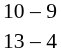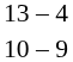 <table style="text-align:center">
 <tr>
 <th width=200></th>
 <th width=100></th>
 <th width=200></th>
 </tr>
 <tr>
 <td align=right><strong></strong></td>
-<td>10 – 9</td>
+<td>13 – 4</td>
 <td align=left></td>
 </tr>
 <tr>
 <td align=right><strong></strong></td>
-<td>13 – 4</td>
+<td>10 – 9</td>
 <td align=left></td>
 </tr>
 </table>
